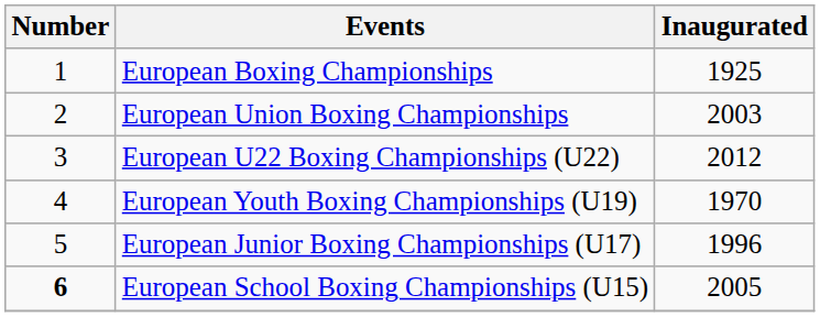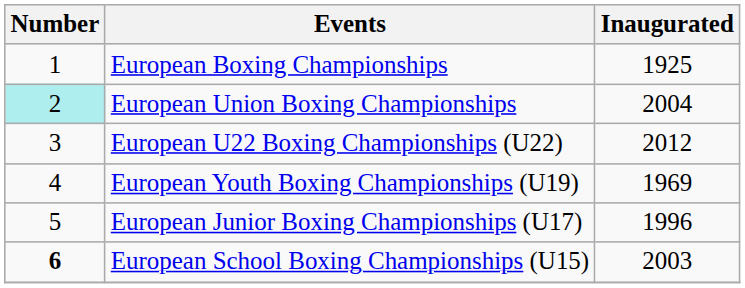 <table class="wikitable">
 <tr>
 <th>Number</th>
 <th>Events</th>
 <th>Inaugurated</th>
 </tr>
 <tr>
 <td align=center>1</td>
 <td><a href='#'>European Boxing Championships</a></td>
 <td align=center>1925</td>
 </tr>
 <tr>
-<td align=center>2</td>
+<td align=center style="background: paleturquoise;">2</td>
 <td><a href='#'>European Union Boxing Championships</a></td>
-<td align=center>2003</td>
+<td align=center>2004</td>
 </tr>
 <tr>
 <td align=center>3</td>
 <td><a href='#'>European U22 Boxing Championships</a> (U22)</td>
 <td align=center>2012</td>
 </tr>
 <tr>
 <td align=center>4</td>
 <td><a href='#'>European Youth Boxing Championships</a> (U19)</td>
-<td align=center>1970</td>
+<td align=center>1969</td>
 </tr>
 <tr>
 <td align=center>5</td>
 <td><a href='#'>European Junior Boxing Championships</a> (U17)</td>
 <td align=center>1996</td>
 </tr>
 <tr>
 <td align=center><strong>6</strong></td>
 <td><a href='#'>European School Boxing Championships</a> (U15)</td>
-<td align=center>2005</td>
+<td align=center>2003</td>
 </tr>
 <tr>
 </tr>
 </table>
